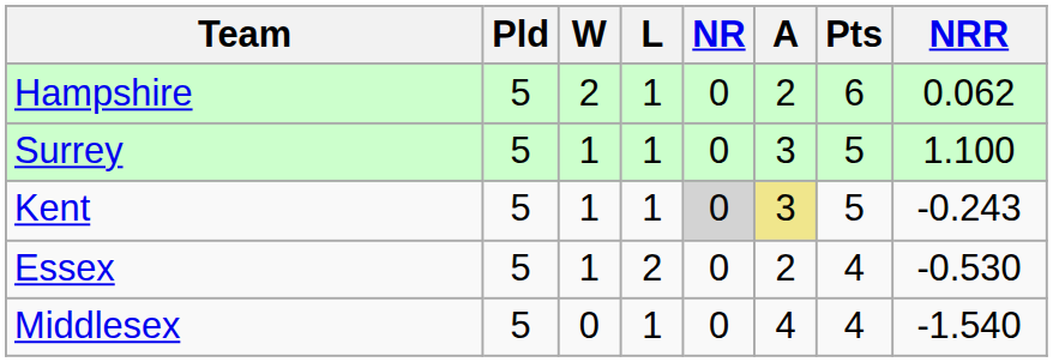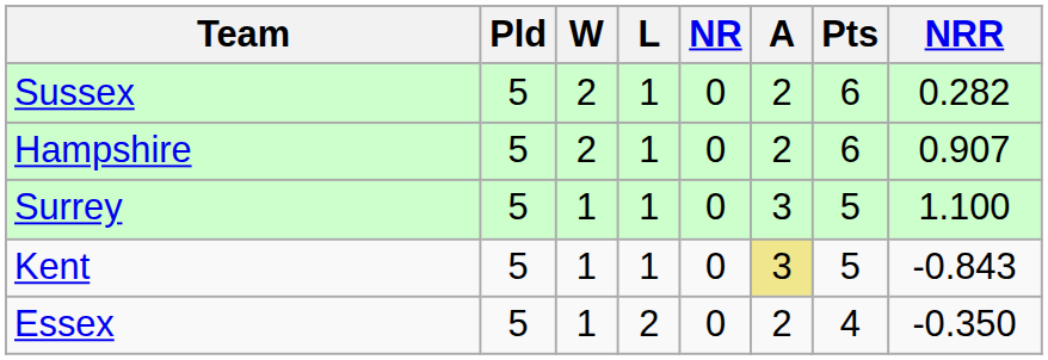 <table class="wikitable" style="text-align: center;">
 <tr>
 <th width=200>Team</th>
 <th width=20>Pld</th>
 <th width=20>W</th>
 <th width=20>L</th>
 <th width=20><a href='#'>NR</a></th>
 <th width=20>A</th>
 <th width=20>Pts</th>
 <th width=60><a href='#'>NRR</a></th>
 </tr>
 <tr bgcolor="#ccffcc">
+<td align=left><a href='#'>Sussex</a></td>
+<td>5</td>
+<td>2</td>
+<td>1</td>
+<td>0</td>
+<td>2</td>
+<td>6</td>
+<td>0.282</td>
+</tr>
+<tr bgcolor="#ccffcc">
 <td align=left><a href='#'>Hampshire</a></td>
 <td>5</td>
 <td>2</td>
 <td>1</td>
 <td>0</td>
 <td>2</td>
 <td>6</td>
-<td>0.062</td>
+<td>0.907</td>
 </tr>
 <tr bgcolor="#ccffcc">
 <td align=left><a href='#'>Surrey</a></td>
 <td>5</td>
 <td>1</td>
 <td>1</td>
 <td>0</td>
 <td>3</td>
 <td>5</td>
 <td>1.100</td>
 </tr>
 <tr>
 <td align=left><a href='#'>Kent</a></td>
 <td>5</td>
 <td>1</td>
 <td>1</td>
-<td style="background: lightgrey;">0</td>
+<td>0</td>
 <td style="background: khaki;">3</td>
 <td>5</td>
-<td>-0.243</td>
+<td>-0.843</td>
 </tr>
 <tr>
 <td align=left><a href='#'>Essex</a></td>
 <td>5</td>
 <td>1</td>
 <td>2</td>
 <td>0</td>
 <td>2</td>
 <td>4</td>
-<td>-0.530</td>
-</tr>
-<tr>
-<td align=left><a href='#'>Middlesex</a></td>
-<td>5</td>
-<td>0</td>
-<td>1</td>
-<td>0</td>
-<td>4</td>
-<td>4</td>
-<td>-1.540</td>
+<td>-0.350</td>
 </tr>
 </table>
